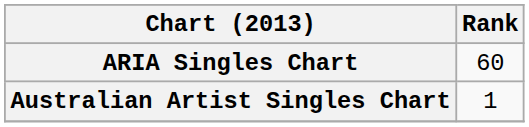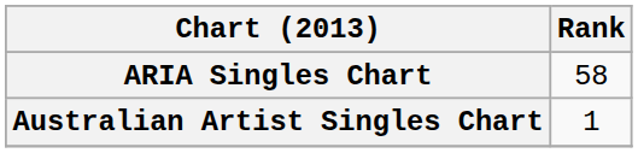 <table class="wikitable sortable plainrowheaders" style="text-align:center">
 <tr>
 <th scope="col">Chart (2013)</th>
 <th scope="col">Rank</th>
 </tr>
 <tr>
 <th scope="row">ARIA Singles Chart</th>
-<td>60</td>
+<td>58</td>
 </tr>
 <tr>
 <th scope="row">Australian Artist Singles Chart</th>
 <td>1</td>
 </tr>
 <tr>
 </tr>
 </table>
